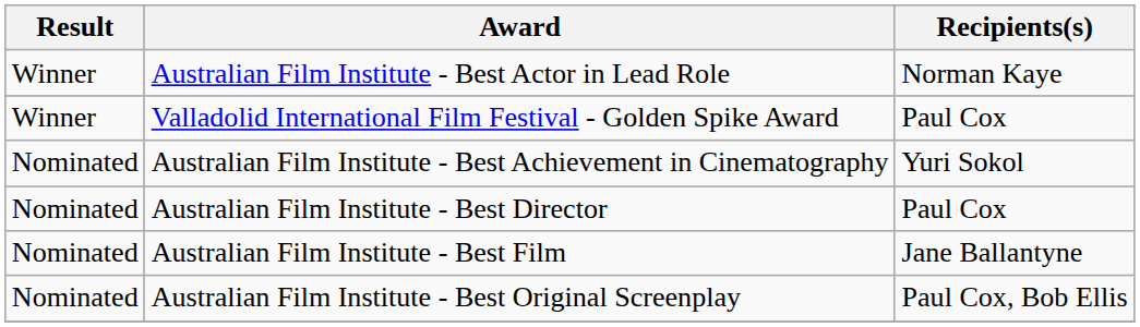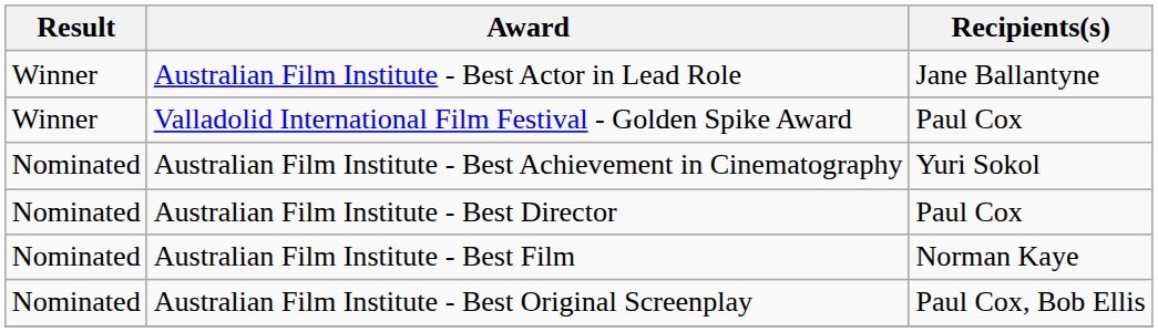 <table class=wikitable>
 <tr>
 <th>Result</th>
 <th>Award</th>
 <th>Recipients(s)</th>
 </tr>
 <tr>
 <td>Winner</td>
 <td><a href='#'>Australian Film Institute</a> - Best Actor in Lead Role</td>
-<td>Norman Kaye</td>
+<td>Jane Ballantyne</td>
 </tr>
 <tr>
 <td>Winner</td>
 <td><a href='#'>Valladolid International Film Festival</a> - Golden Spike Award</td>
 <td>Paul Cox</td>
 </tr>
 <tr>
 <td>Nominated</td>
 <td>Australian Film Institute - Best Achievement in Cinematography</td>
 <td>Yuri Sokol</td>
 </tr>
 <tr>
 <td>Nominated</td>
 <td>Australian Film Institute - Best Director</td>
 <td>Paul Cox</td>
 </tr>
 <tr>
 <td>Nominated</td>
 <td>Australian Film Institute - Best Film</td>
-<td>Jane Ballantyne</td>
+<td>Norman Kaye</td>
 </tr>
 <tr>
 <td>Nominated</td>
 <td>Australian Film Institute - Best Original Screenplay</td>
 <td>Paul Cox, Bob Ellis</td>
 </tr>
 <tr>
 </tr>
 </table>
